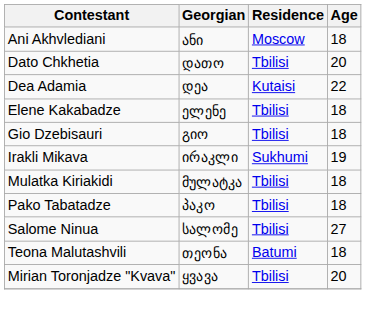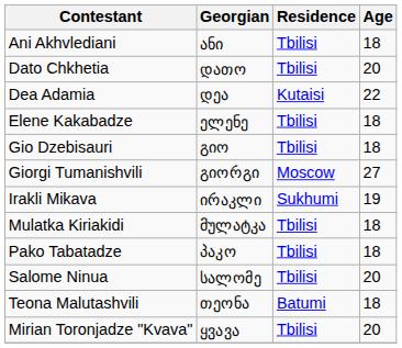 <table class=wikitable>
 <tr>
 <th>Contestant</th>
 <th>Georgian</th>
 <th>Residence</th>
 <th>Age</th>
 </tr>
 <tr>
 <td>Ani Akhvlediani</td>
 <td>ანი</td>
-<td><a href='#'>Moscow</a></td>
+<td><a href='#'>Tbilisi</a></td>
 <td>18</td>
 </tr>
 <tr>
 <td>Dato Chkhetia</td>
 <td>დათო</td>
 <td><a href='#'>Tbilisi</a></td>
 <td>20</td>
 </tr>
 <tr>
 <td>Dea Adamia</td>
 <td>დეა</td>
 <td><a href='#'>Kutaisi</a></td>
 <td>22</td>
 </tr>
 <tr>
 <td>Elene Kakabadze</td>
 <td>ელენე</td>
 <td><a href='#'>Tbilisi</a></td>
 <td>18</td>
 </tr>
 <tr>
 <td>Gio Dzebisauri</td>
 <td>გიო</td>
 <td><a href='#'>Tbilisi</a></td>
 <td>18</td>
 </tr>
 <tr>
+<td>Giorgi Tumanishvili</td>
+<td>გიორგი</td>
+<td><a href='#'>Moscow</a></td>
+<td>27</td>
+</tr>
+<tr>
 <td>Irakli Mikava</td>
 <td>ირაკლი</td>
 <td><a href='#'>Sukhumi</a></td>
 <td>19</td>
 </tr>
 <tr>
 <td>Mulatka Kiriakidi</td>
 <td>მულატკა</td>
 <td><a href='#'>Tbilisi</a></td>
 <td>18</td>
 </tr>
 <tr>
 <td>Pako Tabatadze</td>
 <td>პაკო</td>
 <td><a href='#'>Tbilisi</a></td>
 <td>18</td>
 </tr>
 <tr>
 <td>Salome Ninua</td>
 <td>სალომე</td>
 <td><a href='#'>Tbilisi</a></td>
-<td>27</td>
+<td>20</td>
 </tr>
 <tr>
 <td>Teona Malutashvili</td>
 <td>თეონა</td>
 <td><a href='#'>Batumi</a></td>
 <td>18</td>
 </tr>
 <tr>
 <td>Mirian Toronjadze "Kvava"</td>
 <td>ყვავა</td>
 <td><a href='#'>Tbilisi</a></td>
 <td>20</td>
 </tr>
 <tr>
 </tr>
 </table>
